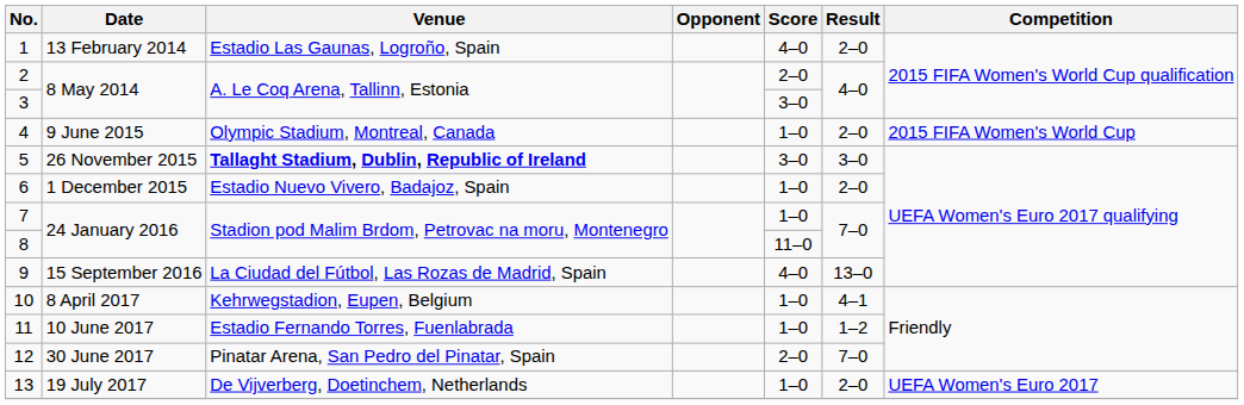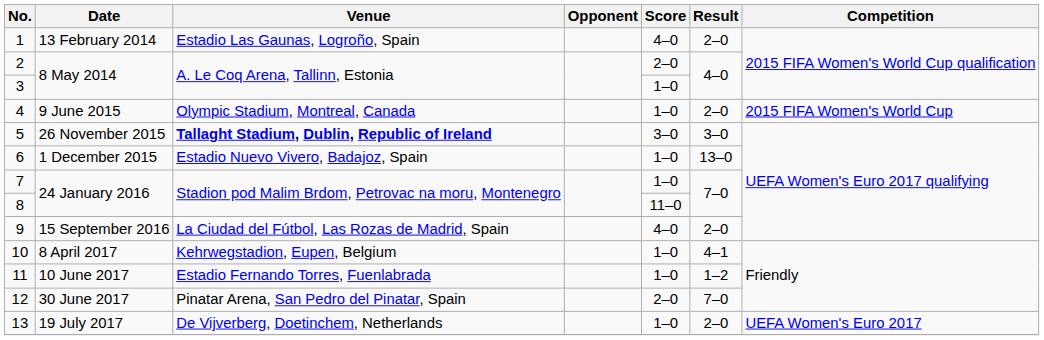 <table class="wikitable sortable">
 <tr>
 <th scope="col">No.</th>
 <th scope="col">Date</th>
 <th scope="col">Venue</th>
 <th scope="col">Opponent</th>
 <th scope="col">Score</th>
 <th scope="col">Result</th>
 <th scope="col">Competition</th>
 </tr>
 <tr>
 <td align="center">1</td>
 <td>13 February 2014</td>
 <td><a href='#'>Estadio Las Gaunas</a>, <a href='#'>Logroño</a>, Spain</td>
 <td></td>
 <td align="center">4–0</td>
 <td align="center">2–0</td>
 <td rowspan="3"><a href='#'>2015 FIFA Women's World Cup qualification</a></td>
 </tr>
 <tr>
 <td align="center">2</td>
 <td rowspan="2">8 May 2014</td>
 <td rowspan="2"><a href='#'>A. Le Coq Arena</a>, <a href='#'>Tallinn</a>, Estonia</td>
 <td rowspan="2"></td>
 <td align="center">2–0</td>
 <td rowspan="2" align="center">4–0</td>
 </tr>
 <tr>
 <td align="center">3</td>
-<td align="center">3–0</td>
+<td align="center">1–0</td>
 </tr>
 <tr>
 <td align="center">4</td>
 <td>9 June 2015</td>
 <td><a href='#'>Olympic Stadium</a>, <a href='#'>Montreal</a>, <a href='#'>Canada</a></td>
 <td></td>
 <td align="center">1–0</td>
 <td align="center">2–0</td>
 <td><a href='#'>2015 FIFA Women's World Cup</a></td>
 </tr>
 <tr>
 <td align="center">5</td>
 <td>26 November 2015</td>
 <td><strong><a href='#'>Tallaght Stadium</a>, <a href='#'>Dublin</a>, <a href='#'>Republic of Ireland</a></strong></td>
 <td></td>
 <td align="center">3–0</td>
 <td align="center">3–0</td>
 <td rowspan="5"><a href='#'>UEFA Women's Euro 2017 qualifying</a></td>
 </tr>
 <tr>
 <td align="center">6</td>
 <td>1 December 2015</td>
 <td><a href='#'>Estadio Nuevo Vivero</a>, <a href='#'>Badajoz</a>, Spain</td>
 <td></td>
 <td align="center">1–0</td>
-<td align="center">2–0</td>
+<td align="center">13–0</td>
 </tr>
 <tr>
 <td align="center">7</td>
 <td rowspan="2">24 January 2016</td>
 <td rowspan="2"><a href='#'>Stadion pod Malim Brdom</a>, <a href='#'>Petrovac na moru</a>, <a href='#'>Montenegro</a></td>
 <td rowspan="2"></td>
 <td align="center">1–0</td>
 <td rowspan="2" align="center">7–0</td>
 </tr>
 <tr>
 <td align="center">8</td>
 <td align="center">11–0</td>
 </tr>
 <tr>
 <td align="center">9</td>
 <td>15 September 2016</td>
 <td><a href='#'>La Ciudad del Fútbol</a>, <a href='#'>Las Rozas de Madrid</a>, Spain</td>
 <td></td>
 <td align="center">4–0</td>
-<td align="center">13–0</td>
+<td align="center">2–0</td>
 </tr>
 <tr>
 <td align="center">10</td>
 <td>8 April 2017</td>
 <td><a href='#'>Kehrwegstadion</a>, <a href='#'>Eupen</a>, Belgium</td>
 <td></td>
 <td align="center">1–0</td>
 <td align="center">4–1</td>
 <td rowspan="3">Friendly</td>
 </tr>
 <tr>
 <td align="center">11</td>
 <td>10 June 2017</td>
 <td><a href='#'>Estadio Fernando Torres</a>, <a href='#'>Fuenlabrada</a></td>
 <td></td>
 <td align="center">1–0</td>
 <td align="center">1–2</td>
 </tr>
 <tr>
 <td align="center">12</td>
 <td>30 June 2017</td>
 <td>Pinatar Arena, <a href='#'>San Pedro del Pinatar</a>, Spain</td>
 <td></td>
 <td align="center">2–0</td>
 <td align="center">7–0</td>
 </tr>
 <tr>
 <td align="center">13</td>
 <td>19 July 2017</td>
 <td><a href='#'>De Vijverberg</a>, <a href='#'>Doetinchem</a>, Netherlands</td>
 <td></td>
 <td align="center">1–0</td>
 <td align="center">2–0</td>
 <td><a href='#'>UEFA Women's Euro 2017</a></td>
 </tr>
 <tr>
 </tr>
 </table>
